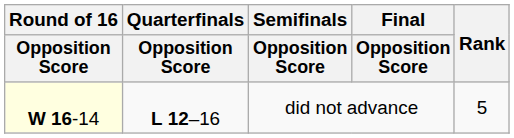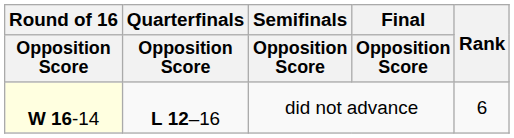 <table class=wikitable style="font-size:90%">
 <tr>
 <th>Round of 16</th>
 <th>Quarterfinals</th>
 <th>Semifinals</th>
 <th>Final</th>
 <th rowspan=2>Rank</th>
 </tr>
 <tr style="font-size:95%">
 <th>Opposition<br>Score</th>
 <th>Opposition<br>Score</th>
 <th>Opposition<br>Score</th>
 <th>Opposition<br>Score</th>
 </tr>
 <tr align=center>
 <td style="background: lightyellow;"><br><strong>W</strong>  <strong>16</strong>-14</td>
 <td><br><strong>L</strong>  <strong>12</strong>–16</td>
 <td colspan=2>did not advance</td>
-<td>5</td>
+<td>6</td>
 </tr>
 </table>
